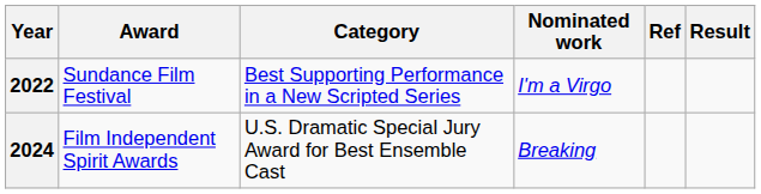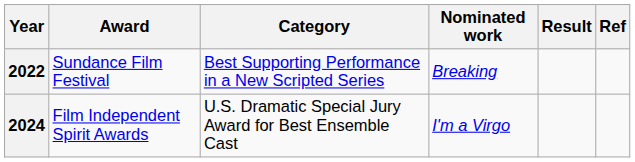 <table class="wikitable sortable">
 <tr>
 <th scope="col">Year</th>
 <th scope="col">Award</th>
 <th scope="col">Category</th>
 <th scope="col">Nominated work</th>
+<th scope="col">Result</th>
 <th scope="col">Ref</th>
-<th scope="col">Result</th>
 </tr>
 <tr>
 <th scope="row">2022</th>
 <td><a href='#'>Sundance Film Festival</a></td>
 <td scope="row"><a href='#'>Best Supporting Performance in a New Scripted Series</a></td>
-<td><em><a href='#'>I'm a Virgo</a></em></td>
+<td><em><a href='#'>Breaking</a></em></td>
+<td></td>
 <td align="center"></td>
-<td></td>
 </tr>
 <tr>
 <th scope="row">2024</th>
 <td><a href='#'>Film Independent Spirit Awards</a></td>
 <td scope="row">U.S. Dramatic Special Jury Award for Best Ensemble Cast</td>
-<td><em><a href='#'>Breaking</a></em></td>
+<td><em><a href='#'>I'm a Virgo</a></em></td>
+<td></td>
 <td align="center"></td>
-<td></td>
 </tr>
 </table>
